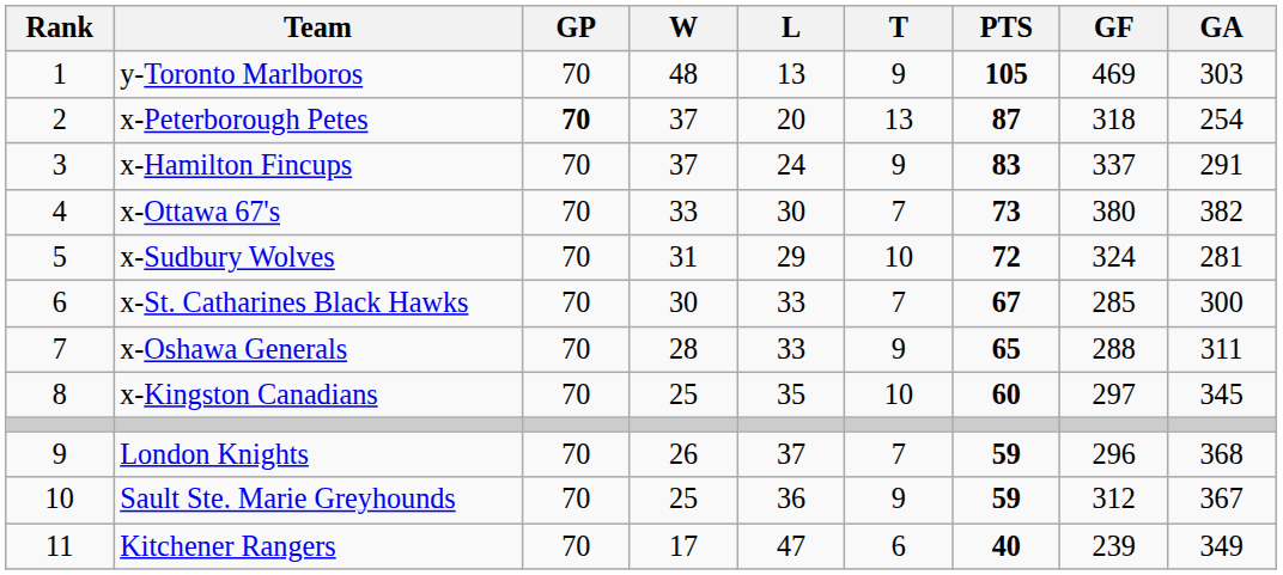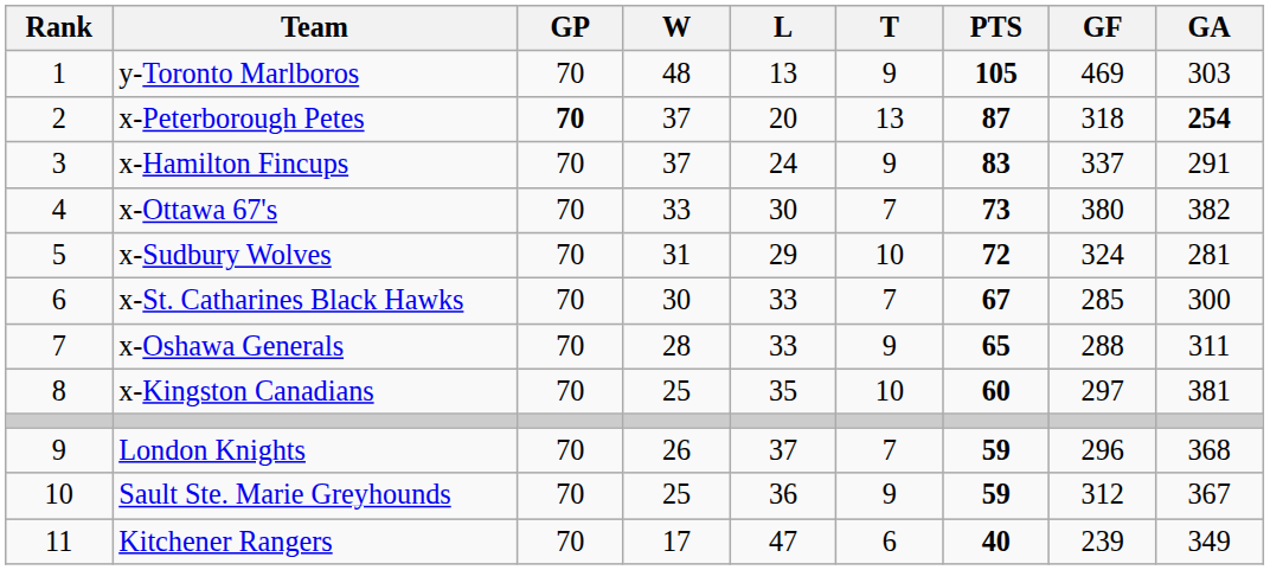 <table class="wikitable sortable" style="text-align:center">
 <tr>
 <th width="7.5%">Rank</th>
 <th width="28.5%">Team</th>
 <th width="7.5%">GP</th>
 <th width="7.5%">W</th>
 <th width="7.5%">L</th>
 <th width="7.5%">T</th>
 <th width="7.5%">PTS</th>
 <th width="7.5%">GF</th>
 <th width="7.5%">GA</th>
 </tr>
 <tr>
 <td>1</td>
 <td align=left>y-<a href='#'>Toronto Marlboros</a></td>
 <td>70</td>
 <td>48</td>
 <td>13</td>
 <td>9</td>
 <td><strong>105</strong></td>
 <td>469</td>
 <td>303</td>
 </tr>
 <tr>
 <td>2</td>
 <td align=left>x-<a href='#'>Peterborough Petes</a></td>
 <td><strong>70</strong></td>
 <td>37</td>
 <td>20</td>
 <td>13</td>
 <td><strong>87</strong></td>
 <td>318</td>
-<td>254</td>
+<td><strong>254</strong></td>
 </tr>
 <tr>
 <td>3</td>
 <td align=left>x-<a href='#'>Hamilton Fincups</a></td>
 <td>70</td>
 <td>37</td>
 <td>24</td>
 <td>9</td>
 <td><strong>83</strong></td>
 <td>337</td>
 <td>291</td>
 </tr>
 <tr>
 <td>4</td>
 <td align=left>x-<a href='#'>Ottawa 67's</a></td>
 <td>70</td>
 <td>33</td>
 <td>30</td>
 <td>7</td>
 <td><strong>73</strong></td>
 <td>380</td>
 <td>382</td>
 </tr>
 <tr>
 <td>5</td>
 <td align=left>x-<a href='#'>Sudbury Wolves</a></td>
 <td>70</td>
 <td>31</td>
 <td>29</td>
 <td>10</td>
 <td><strong>72</strong></td>
 <td>324</td>
 <td>281</td>
 </tr>
 <tr>
 <td>6</td>
 <td align=left>x-<a href='#'>St. Catharines Black Hawks</a></td>
 <td>70</td>
 <td>30</td>
 <td>33</td>
 <td>7</td>
 <td><strong>67</strong></td>
 <td>285</td>
 <td>300</td>
 </tr>
 <tr>
 <td>7</td>
 <td align=left>x-<a href='#'>Oshawa Generals</a></td>
 <td>70</td>
 <td>28</td>
 <td>33</td>
 <td>9</td>
 <td><strong>65</strong></td>
 <td>288</td>
 <td>311</td>
 </tr>
 <tr>
 <td>8</td>
 <td align=left>x-<a href='#'>Kingston Canadians</a></td>
 <td>70</td>
 <td>25</td>
 <td>35</td>
 <td>10</td>
 <td><strong>60</strong></td>
 <td>297</td>
-<td>345</td>
+<td>381</td>
 </tr>
 <tr style="background-color:#cccccc;">
 <td></td>
 <td></td>
 <td></td>
 <td></td>
 <td></td>
 <td></td>
 <td></td>
 <td></td>
 <td></td>
 </tr>
 <tr>
 <td>9</td>
 <td align=left><a href='#'>London Knights</a></td>
 <td>70</td>
 <td>26</td>
 <td>37</td>
 <td>7</td>
 <td><strong>59</strong></td>
 <td>296</td>
 <td>368</td>
 </tr>
 <tr>
 <td>10</td>
 <td align=left><a href='#'>Sault Ste. Marie Greyhounds</a></td>
 <td>70</td>
 <td>25</td>
 <td>36</td>
 <td>9</td>
 <td><strong>59</strong></td>
 <td>312</td>
 <td>367</td>
 </tr>
 <tr>
 <td>11</td>
 <td align=left><a href='#'>Kitchener Rangers</a></td>
 <td>70</td>
 <td>17</td>
 <td>47</td>
 <td>6</td>
 <td><strong>40</strong></td>
 <td>239</td>
 <td>349</td>
 </tr>
 </table>
